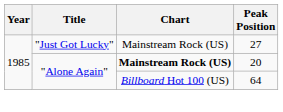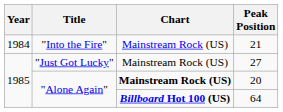 <table class="wikitable">
 <tr>
 <th>Year</th>
 <th>Title</th>
 <th>Chart</th>
 <th>Peak<br>Position</th>
+</tr>
+<tr>
+<td align="center">1984</td>
+<td align="center">"<a href='#'>Into the Fire</a>"</td>
+<td align="center"><a href='#'>Mainstream Rock</a> (US)</td>
+<td style="text-align:center;">21</td>
 </tr>
 <tr>
 <td align="center" rowspan="3">1985</td>
 <td align="center">"<a href='#'>Just Got Lucky</a>"</td>
 <td align="center">Mainstream Rock (US)</td>
 <td style="text-align:center;">27</td>
 </tr>
 <tr>
 <td align="center" rowspan="2">"<a href='#'>Alone Again</a>"</td>
 <td align="center"><strong>Mainstream Rock (US)</strong></td>
 <td style="text-align:center;">20</td>
 </tr>
 <tr>
-<td align="center"><a href='#'><em>Billboard</em> Hot 100</a> (US)</td>
+<td align="center"><strong><a href='#'><em>Billboard</em> Hot 100</a> (US)</strong></td>
 <td style="text-align:center;">64</td>
 </tr>
 </table>
